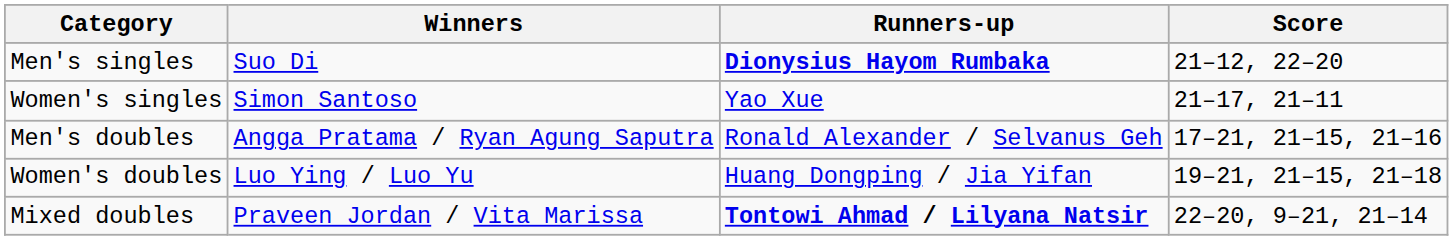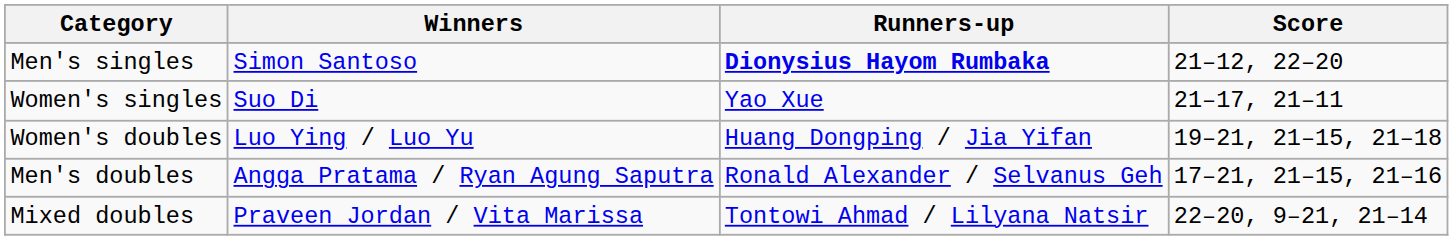 <table class=wikitable style="white-space:nowrap;">
 <tr>
 <th>Category</th>
 <th>Winners</th>
 <th>Runners-up</th>
 <th>Score</th>
 </tr>
 <tr>
 <td>Men's singles</td>
-<td> <a href='#'>Suo Di</a></td>
+<td> <a href='#'>Simon Santoso</a></td>
 <td><strong> <a href='#'>Dionysius Hayom Rumbaka</a></strong></td>
 <td>21–12, 22–20</td>
 </tr>
 <tr>
 <td>Women's singles</td>
-<td> <a href='#'>Simon Santoso</a></td>
+<td> <a href='#'>Suo Di</a></td>
 <td> <a href='#'>Yao Xue</a></td>
 <td>21–17, 21–11</td>
+</tr>
+<tr>
+<td>Women's doubles</td>
+<td> <a href='#'>Luo Ying</a> / <a href='#'>Luo Yu</a></td>
+<td> <a href='#'>Huang Dongping</a> / <a href='#'>Jia Yifan</a></td>
+<td>19–21, 21–15, 21–18</td>
 </tr>
 <tr>
 <td>Men's doubles</td>
 <td> <a href='#'>Angga Pratama</a> / <a href='#'>Ryan Agung Saputra</a></td>
 <td> <a href='#'>Ronald Alexander</a> / <a href='#'>Selvanus Geh</a></td>
 <td>17–21, 21–15, 21–16</td>
 </tr>
 <tr>
-<td>Women's doubles</td>
-<td> <a href='#'>Luo Ying</a> / <a href='#'>Luo Yu</a></td>
-<td> <a href='#'>Huang Dongping</a> / <a href='#'>Jia Yifan</a></td>
-<td>19–21, 21–15, 21–18</td>
-</tr>
-<tr>
 <td>Mixed doubles</td>
 <td> <a href='#'>Praveen Jordan</a> / <a href='#'>Vita Marissa</a></td>
-<td><strong> <a href='#'>Tontowi Ahmad</a> / <a href='#'>Lilyana Natsir</a></strong></td>
+<td> <a href='#'>Tontowi Ahmad</a> / <a href='#'>Lilyana Natsir</a></td>
 <td>22–20, 9–21, 21–14</td>
 </tr>
 </table>
